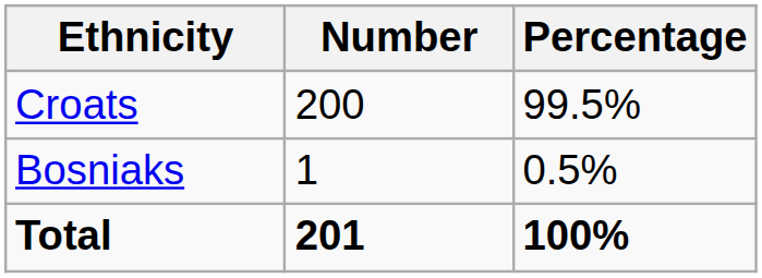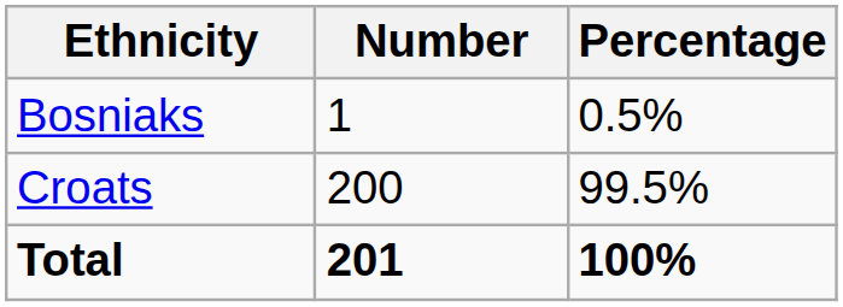 <table class="wikitable">
 <tr>
 <th width="100px">Ethnicity</th>
 <th width="80px">Number</th>
 <th width="80px">Percentage</th>
 </tr>
 <tr>
+<td><a href='#'>Bosniaks</a></td>
+<td>1</td>
+<td>0.5%</td>
+</tr>
+<tr>
 <td><a href='#'>Croats</a></td>
 <td>200</td>
 <td>99.5%</td>
-</tr>
-<tr>
-<td><a href='#'>Bosniaks</a></td>
-<td>1</td>
-<td>0.5%</td>
 </tr>
 <tr>
 <td><strong>Total</strong></td>
 <td><strong>201</strong></td>
 <td><strong>100%</strong></td>
 </tr>
 </table>
